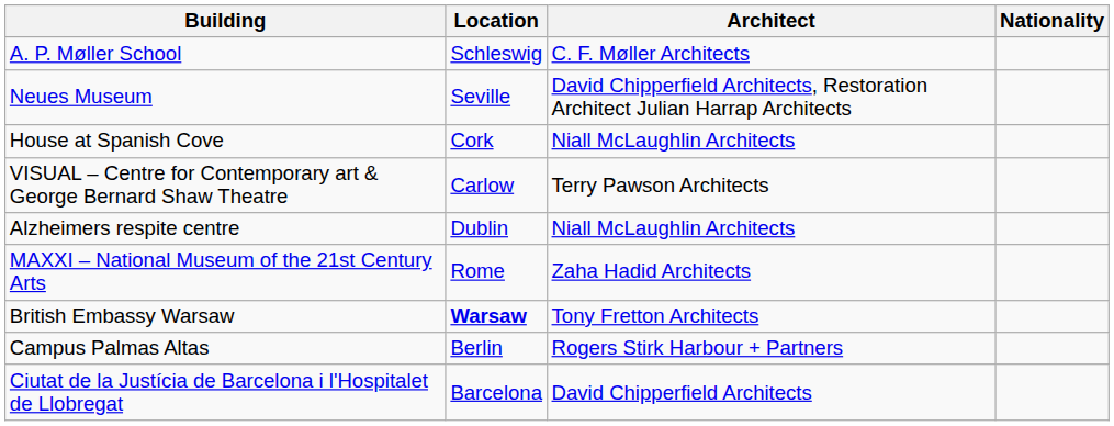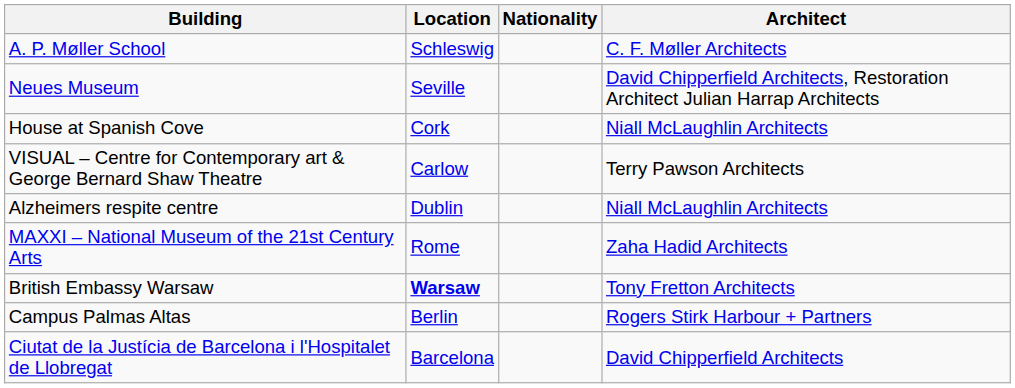 <table class="wikitable" border="1">
 <tr>
 <th header 1>Building</th>
 <th header 2>Location</th>
+<th header 4>Nationality</th>
 <th header 3>Architect</th>
-<th header 4>Nationality</th>
 </tr>
 <tr>
 <td row 1, cell 1><a href='#'>A. P. Møller School</a></td>
 <td row 1, cell 2><a href='#'>Schleswig</a><br></td>
+<td row 1, cell 4></td>
 <td row 1, cell 3><a href='#'>C. F. Møller Architects</a></td>
-<td row 1, cell 4></td>
 </tr>
 <tr>
 <td row 2, cell 1><a href='#'>Neues Museum</a></td>
 <td row 8, cell 2><a href='#'>Seville</a><br> </td>
+<td row 2, cell 4></td>
 <td row 2, cell 3><a href='#'>David Chipperfield Architects</a>, Restoration Architect Julian Harrap Architects</td>
-<td row 2, cell 4></td>
 </tr>
 <tr>
 <td row 3, cell 1>House at Spanish Cove</td>
 <td row 3, cell 2><a href='#'>Cork</a><br></td>
+<td row 3, cell 4></td>
 <td row 3, cell 3><a href='#'>Niall McLaughlin Architects</a></td>
-<td row 3, cell 4></td>
 </tr>
 <tr>
 <td row 4, cell 1>VISUAL – Centre for Contemporary art & George Bernard Shaw Theatre</td>
 <td row 4, cell 2><a href='#'>Carlow</a><br></td>
+<td row 4, cell 4></td>
 <td row 4, cell 3>Terry Pawson Architects</td>
-<td row 4, cell 4></td>
 </tr>
 <tr>
 <td row 5, cell 1>Alzheimers respite centre</td>
 <td row 5, cell 2><a href='#'>Dublin</a><br></td>
+<td row 5, cell 4></td>
 <td row 5, cell 3><a href='#'>Niall McLaughlin Architects</a></td>
-<td row 5, cell 4></td>
 </tr>
 <tr>
 <td row 6, cell 1><a href='#'>MAXXI – National Museum of the 21st Century Arts</a></td>
 <td row 6, cell 2><a href='#'>Rome</a><br></td>
+<td row 6, cell 4></td>
 <td row 6, cell 3><a href='#'>Zaha Hadid Architects</a></td>
-<td row 6, cell 4></td>
 </tr>
 <tr>
 <td row 7, cell 1>British Embassy Warsaw</td>
 <td row 7, cell 2><strong><a href='#'>Warsaw</a><br> </strong></td>
+<td row 7, cell 4></td>
 <td row 7, cell 3><a href='#'>Tony Fretton Architects</a></td>
-<td row 7, cell 4></td>
 </tr>
 <tr>
 <td row 8, cell 1>Campus Palmas Altas</td>
 <td row 2, cell 2><a href='#'>Berlin</a><br> </td>
+<td row 8, cell 4></td>
 <td row 8, cell 3><a href='#'>Rogers Stirk Harbour + Partners</a></td>
-<td row 8, cell 4></td>
 </tr>
 <tr>
 <td row 8, cell 1><a href='#'>Ciutat de la Justícia de Barcelona i l'Hospitalet de Llobregat</a></td>
 <td row 8, cell 2><a href='#'>Barcelona</a><br> </td>
+<td row 8, cell 4></td>
 <td row 8, cell 3><a href='#'>David Chipperfield Architects</a></td>
-<td row 8, cell 4></td>
 </tr>
 </table>
